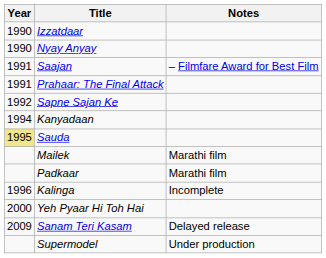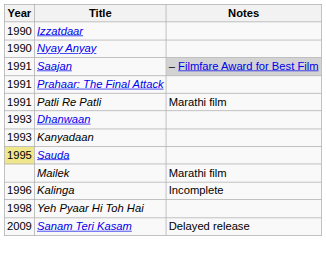 <table class="wikitable">
 <tr>
 <th>Year</th>
 <th>Title</th>
 <th>Notes</th>
 </tr>
 <tr>
 <td>1990</td>
 <td><em><a href='#'>Izzatdaar</a></em></td>
 <td></td>
 </tr>
 <tr>
 <td>1990</td>
 <td><em><a href='#'>Nyay Anyay</a></em></td>
 <td></td>
 </tr>
 <tr>
 <td>1991</td>
 <td><em><a href='#'>Saajan</a></em></td>
-<td> – <a href='#'>Filmfare Award for Best Film</a></td>
+<td style="background: lightgrey;"> – <a href='#'>Filmfare Award for Best Film</a></td>
 </tr>
 <tr>
 <td>1991</td>
 <td><em><a href='#'>Prahaar: The Final Attack</a></em></td>
 <td></td>
 </tr>
 <tr>
-<td>1992</td>
-<td><em><a href='#'>Sapne Sajan Ke</a></em></td>
+<td>1991</td>
+<td><em>Patli Re Patli</em></td>
+<td>Marathi film</td>
+</tr>
+<tr>
+<td>1993</td>
+<td><em><a href='#'>Dhanwaan</a></em></td>
 <td></td>
 </tr>
 <tr>
-<td>1994</td>
+<td>1993</td>
 <td><em>Kanyadaan</em></td>
 <td></td>
 </tr>
 <tr>
 <td style="background: khaki;">1995</td>
 <td><em><a href='#'>Sauda</a></em></td>
 <td></td>
 </tr>
 <tr>
 <td></td>
 <td><em>Mailek</em></td>
 <td>Marathi film</td>
 </tr>
 <tr>
-<td></td>
-<td><em>Padkaar</em></td>
-<td>Marathi film</td>
-</tr>
-<tr>
 <td>1996</td>
 <td><em>Kalinga</em></td>
 <td>Incomplete</td>
 </tr>
 <tr>
-<td>2000</td>
+<td>1998</td>
 <td><em>Yeh Pyaar Hi Toh Hai</em></td>
 <td></td>
 </tr>
 <tr>
 <td>2009</td>
 <td><em><a href='#'>Sanam Teri Kasam</a></em></td>
 <td>Delayed release</td>
 </tr>
-<tr>
-<td></td>
-<td><em>Supermodel</em></td>
-<td>Under production</td>
-</tr>
 </table>
